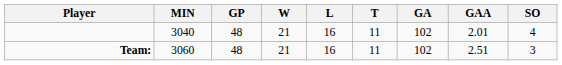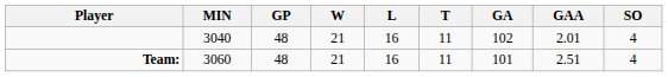 <table class="wikitable sortable" width="60%">
 <tr>
 <th bgcolor="#DDDDFF" width="10%">Player</th>
 <th width="3%" bgcolor="#DDDDFF" title="Minutes played">MIN</th>
 <th width="3%" bgcolor="#DDDDFF" title="Games played in">GP</th>
 <th width="3%" bgcolor="#DDDDFF" title="Wins">W</th>
 <th width="3%" bgcolor="#DDDDFF"title="Losses">L</th>
 <th width="3%" bgcolor="#DDDDFF" title="Ties">T</th>
 <th width="3%" bgcolor="#DDDDFF" title="Goals against">GA</th>
 <th width="3%" bgcolor="#DDDDFF" title="Goals against average">GAA</th>
 <th width="3%" bgcolor="#DDDDFF"title="Shut-outs">SO</th>
 </tr>
 <tr align="center">
 <td align="right"></td>
 <td>3040</td>
 <td>48</td>
 <td>21</td>
 <td>16</td>
 <td>11</td>
 <td>102</td>
 <td>2.01</td>
 <td>4</td>
 </tr>
 <tr align="center">
 <td align="right"><strong>Team:</strong></td>
 <td>3060</td>
 <td>48</td>
 <td>21</td>
 <td>16</td>
 <td>11</td>
-<td>102</td>
+<td>101</td>
 <td>2.51</td>
-<td>3</td>
+<td>4</td>
 </tr>
 </table>
